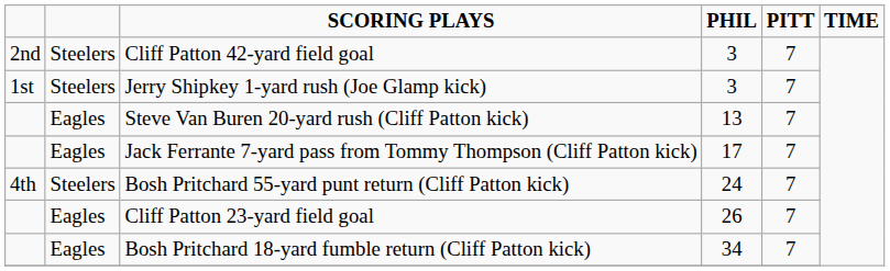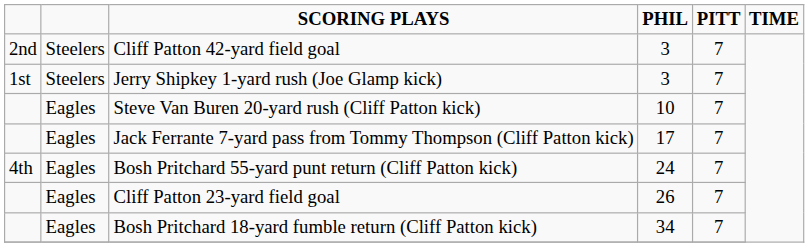 <table class="wikitable">
 <tr align=center>
 <td></td>
 <td></td>
 <td><strong>SCORING PLAYS</strong></td>
 <td><strong>PHIL</strong></td>
 <td><strong>PITT</strong></td>
 <td><strong>TIME</strong></td>
 </tr>
 <tr align=left>
 <td>2nd</td>
 <td>Steelers</td>
 <td>Cliff Patton 42-yard field goal</td>
 <td - align="center">3</td>
 <td - align="center">7</td>
 </tr>
 <tr align=left>
 <td>1st</td>
 <td>Steelers</td>
 <td>Jerry Shipkey 1-yard rush (Joe Glamp kick)</td>
 <td - align="center">3</td>
 <td - align="center">7</td>
 </tr>
 <tr align=left>
 <td></td>
 <td>Eagles</td>
 <td>Steve Van Buren 20-yard rush (Cliff Patton kick)</td>
-<td - align="center">13</td>
+<td - align="center">10</td>
 <td - align="center">7</td>
 </tr>
 <tr align=left>
 <td></td>
 <td>Eagles</td>
 <td>Jack Ferrante 7-yard pass from Tommy Thompson (Cliff Patton kick)</td>
 <td - align="center">17</td>
 <td - align="center">7</td>
 </tr>
 <tr align=left>
 <td>4th</td>
-<td>Steelers</td>
+<td>Eagles</td>
 <td>Bosh Pritchard 55-yard punt return (Cliff Patton kick)</td>
 <td - align="center">24</td>
 <td - align="center">7</td>
 </tr>
 <tr align=left>
 <td></td>
 <td>Eagles</td>
 <td>Cliff Patton 23-yard field goal</td>
 <td - align="center">26</td>
 <td - align="center">7</td>
 </tr>
 <tr align=left>
 <td></td>
 <td>Eagles</td>
 <td>Bosh Pritchard 18-yard fumble return  (Cliff Patton kick)</td>
 <td - align="center">34</td>
 <td - align="center">7</td>
 </tr>
 <tr align=left>
 </tr>
 </table>
